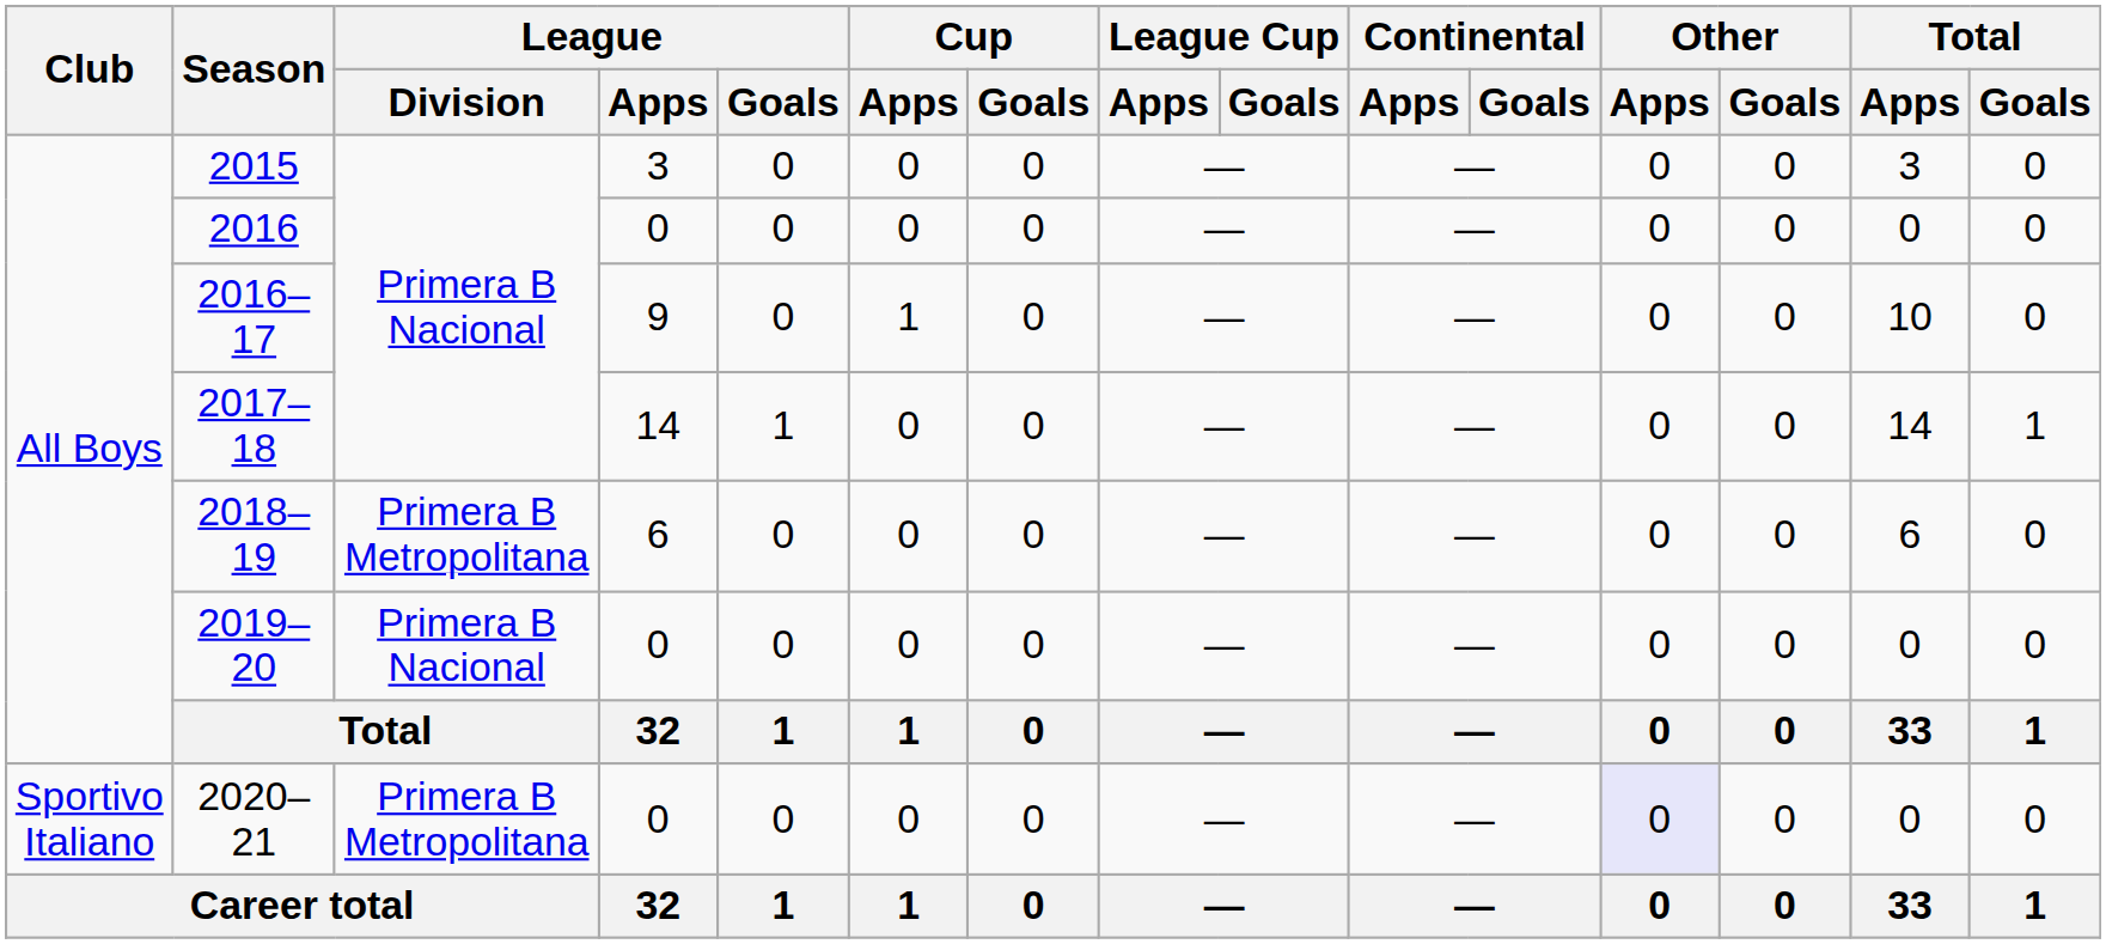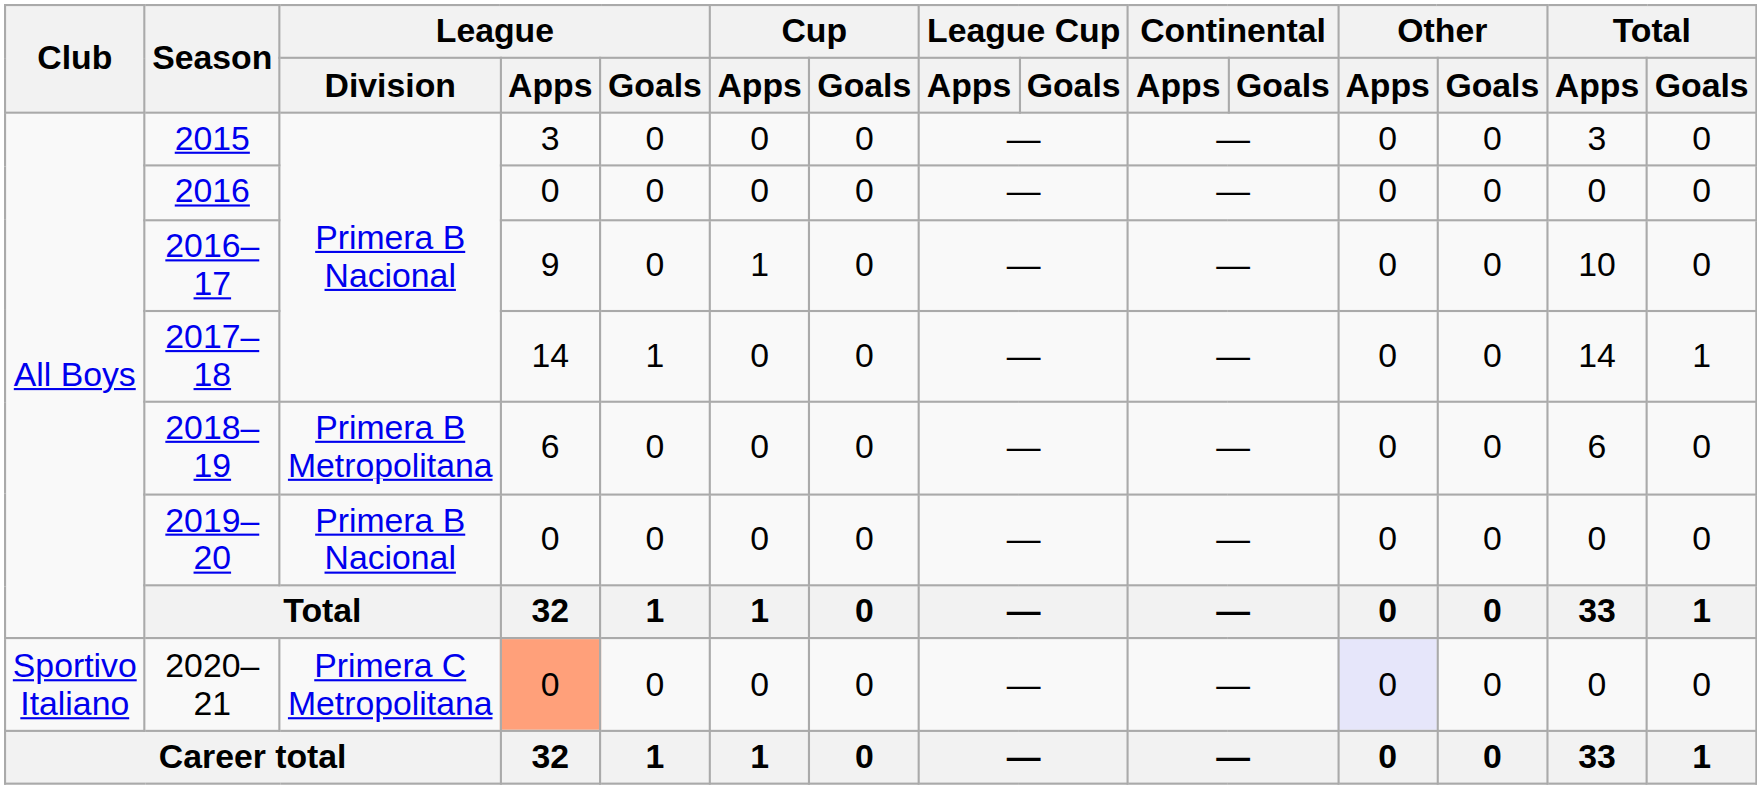 <table class="wikitable" style="text-align:center">
 <tr>
 <th rowspan="2">Club</th>
 <th rowspan="2">Season</th>
 <th colspan="3">League</th>
 <th colspan="2">Cup</th>
 <th colspan="2">League Cup</th>
 <th colspan="2">Continental</th>
 <th colspan="2">Other</th>
 <th colspan="2">Total</th>
 </tr>
 <tr>
 <th>Division</th>
 <th>Apps</th>
 <th>Goals</th>
 <th>Apps</th>
 <th>Goals</th>
 <th>Apps</th>
 <th>Goals</th>
 <th>Apps</th>
 <th>Goals</th>
 <th>Apps</th>
 <th>Goals</th>
 <th>Apps</th>
 <th>Goals</th>
 </tr>
 <tr>
 <td rowspan="7"><a href='#'>All Boys</a></td>
 <td><a href='#'>2015</a></td>
 <td rowspan="4"><a href='#'>Primera B Nacional</a></td>
 <td>3</td>
 <td>0</td>
 <td>0</td>
 <td>0</td>
 <td colspan="2">—</td>
 <td colspan="2">—</td>
 <td>0</td>
 <td>0</td>
 <td>3</td>
 <td>0</td>
 </tr>
 <tr>
 <td><a href='#'>2016</a></td>
 <td>0</td>
 <td>0</td>
 <td>0</td>
 <td>0</td>
 <td colspan="2">—</td>
 <td colspan="2">—</td>
 <td>0</td>
 <td>0</td>
 <td>0</td>
 <td>0</td>
 </tr>
 <tr>
 <td><a href='#'>2016–17</a></td>
 <td>9</td>
 <td>0</td>
 <td>1</td>
 <td>0</td>
 <td colspan="2">—</td>
 <td colspan="2">—</td>
 <td>0</td>
 <td>0</td>
 <td>10</td>
 <td>0</td>
 </tr>
 <tr>
 <td><a href='#'>2017–18</a></td>
 <td>14</td>
 <td>1</td>
 <td>0</td>
 <td>0</td>
 <td colspan="2">—</td>
 <td colspan="2">—</td>
 <td>0</td>
 <td>0</td>
 <td>14</td>
 <td>1</td>
 </tr>
 <tr>
 <td><a href='#'>2018–19</a></td>
 <td rowspan="1"><a href='#'>Primera B Metropolitana</a></td>
 <td>6</td>
 <td>0</td>
 <td>0</td>
 <td>0</td>
 <td colspan="2">—</td>
 <td colspan="2">—</td>
 <td>0</td>
 <td>0</td>
 <td>6</td>
 <td>0</td>
 </tr>
 <tr>
 <td><a href='#'>2019–20</a></td>
 <td rowspan="1"><a href='#'>Primera B Nacional</a></td>
 <td>0</td>
 <td>0</td>
 <td>0</td>
 <td>0</td>
 <td colspan="2">—</td>
 <td colspan="2">—</td>
 <td>0</td>
 <td>0</td>
 <td>0</td>
 <td>0</td>
 </tr>
 <tr>
 <th colspan="2">Total</th>
 <th>32</th>
 <th>1</th>
 <th>1</th>
 <th>0</th>
 <th colspan="2">—</th>
 <th colspan="2">—</th>
 <th>0</th>
 <th>0</th>
 <th>33</th>
 <th>1</th>
 </tr>
 <tr>
 <td rowspan="1"><a href='#'>Sportivo Italiano</a></td>
 <td>2020–21</td>
-<td rowspan="1"><a href='#'>Primera B Metropolitana</a></td>
-<td>0</td>
+<td rowspan="1"><a href='#'>Primera C Metropolitana</a></td>
+<td style="background: lightsalmon;">0</td>
 <td>0</td>
 <td>0</td>
 <td>0</td>
 <td colspan="2">—</td>
 <td colspan="2">—</td>
 <td style="background: lavender;">0</td>
 <td>0</td>
 <td>0</td>
 <td>0</td>
 </tr>
 <tr>
 <th colspan="3">Career total</th>
 <th>32</th>
 <th>1</th>
 <th>1</th>
 <th>0</th>
 <th colspan="2">—</th>
 <th colspan="2">—</th>
 <th>0</th>
 <th>0</th>
 <th>33</th>
 <th>1</th>
 </tr>
 </table>
